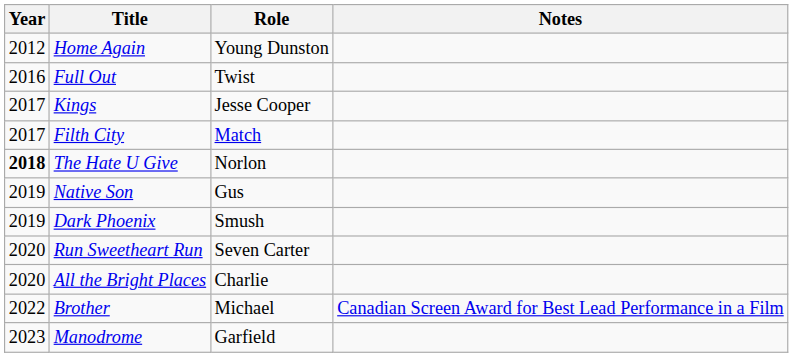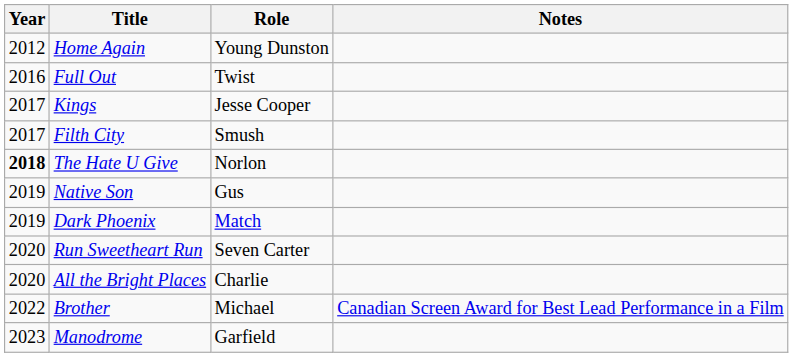 <table class="wikitable sortable">
 <tr>
 <th>Year</th>
 <th>Title</th>
 <th>Role</th>
 <th class="unsortable">Notes</th>
 </tr>
 <tr>
 <td>2012</td>
 <td><em><a href='#'>Home Again</a></em></td>
 <td>Young Dunston</td>
 <td></td>
 </tr>
 <tr>
 <td>2016</td>
 <td><em><a href='#'>Full Out</a></em></td>
 <td>Twist</td>
 <td></td>
 </tr>
 <tr>
 <td>2017</td>
 <td><em><a href='#'>Kings</a></em></td>
 <td>Jesse Cooper</td>
 <td></td>
 </tr>
 <tr>
 <td>2017</td>
 <td><em><a href='#'>Filth City</a></em></td>
-<td><a href='#'>Match</a></td>
+<td>Smush</td>
 <td></td>
 </tr>
 <tr>
 <td><strong>2018</strong></td>
 <td data-sort-value="Hate U Give, The"><em><a href='#'>The Hate U Give</a></em></td>
 <td>Norlon</td>
 <td></td>
 </tr>
 <tr>
 <td>2019</td>
 <td><em><a href='#'>Native Son</a></em></td>
 <td>Gus</td>
 <td></td>
 </tr>
 <tr>
 <td>2019</td>
 <td><em><a href='#'>Dark Phoenix</a></em></td>
-<td>Smush</td>
+<td><a href='#'>Match</a></td>
 <td></td>
 </tr>
 <tr>
 <td>2020</td>
 <td><em><a href='#'>Run Sweetheart Run</a></em></td>
 <td>Seven Carter</td>
 <td></td>
 </tr>
 <tr>
 <td>2020</td>
 <td><em><a href='#'>All the Bright Places</a></em></td>
 <td>Charlie</td>
 <td></td>
 </tr>
 <tr>
 <td>2022</td>
 <td><em><a href='#'>Brother</a></em></td>
 <td>Michael</td>
 <td><a href='#'>Canadian Screen Award for Best Lead Performance in a Film</a></td>
 </tr>
 <tr>
 <td>2023</td>
 <td><em><a href='#'>Manodrome</a></em></td>
 <td>Garfield</td>
 <td></td>
 </tr>
 </table>
